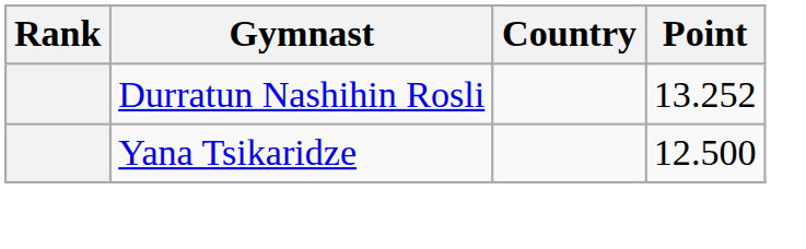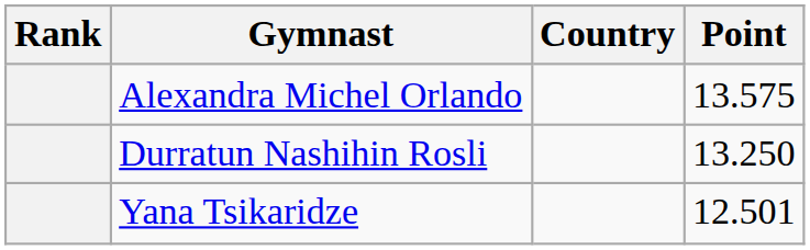 <table class="wikitable sortable">
 <tr>
 <th>Rank</th>
 <th>Gymnast</th>
 <th>Country</th>
 <th>Point</th>
 </tr>
 <tr>
 <th></th>
+<td><a href='#'>Alexandra Michel Orlando</a></td>
+<td></td>
+<td>13.575</td>
+</tr>
+<tr>
+<th></th>
 <td><a href='#'>Durratun Nashihin Rosli</a></td>
 <td></td>
-<td>13.252</td>
+<td>13.250</td>
 </tr>
 <tr>
 <th></th>
 <td><a href='#'>Yana Tsikaridze</a></td>
 <td></td>
-<td>12.500</td>
+<td>12.501</td>
 </tr>
 </table>
